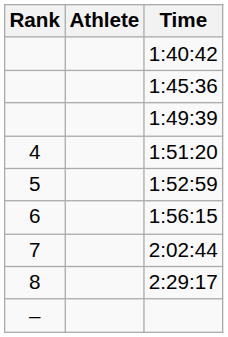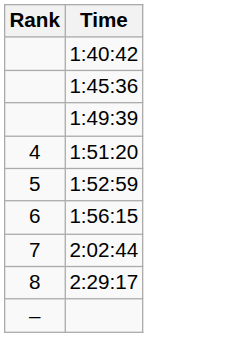 <table class="wikitable sortable"  style="text-align:center">
 <tr>
 <th>Rank</th>
-<th>Athlete</th>
 <th>Time</th>
 </tr>
 <tr>
 <td></td>
-<td align="left"></td>
 <td>1:40:42</td>
 </tr>
 <tr>
 <td></td>
-<td align="left"></td>
 <td>1:45:36</td>
 </tr>
 <tr>
 <td></td>
-<td align="left"></td>
 <td>1:49:39</td>
 </tr>
 <tr>
 <td>4</td>
-<td align="left"></td>
 <td>1:51:20</td>
 </tr>
 <tr>
 <td>5</td>
-<td align="left"></td>
 <td>1:52:59</td>
 </tr>
 <tr>
 <td>6</td>
-<td align="left"></td>
 <td>1:56:15</td>
 </tr>
 <tr>
 <td>7</td>
-<td align="left"></td>
 <td>2:02:44</td>
 </tr>
 <tr>
 <td>8</td>
-<td align="left"></td>
 <td>2:29:17</td>
 </tr>
 <tr>
 <td>–</td>
-<td align="left"></td>
 <td></td>
 </tr>
 </table>
